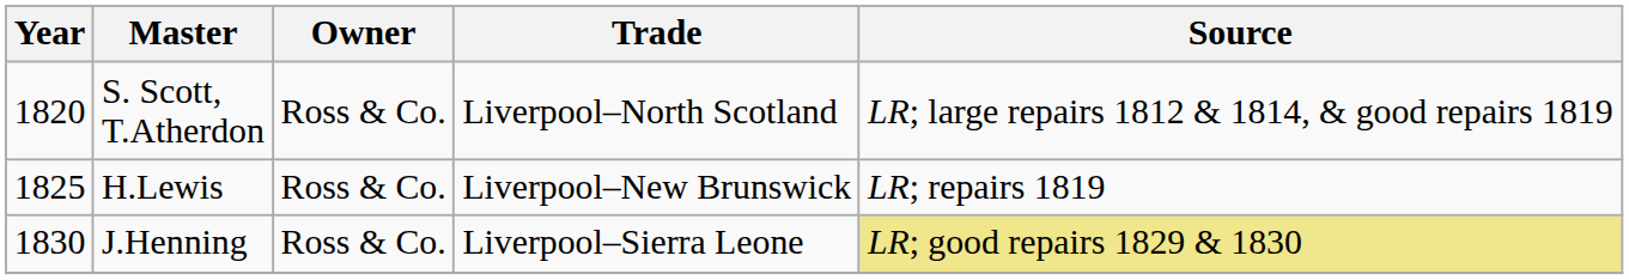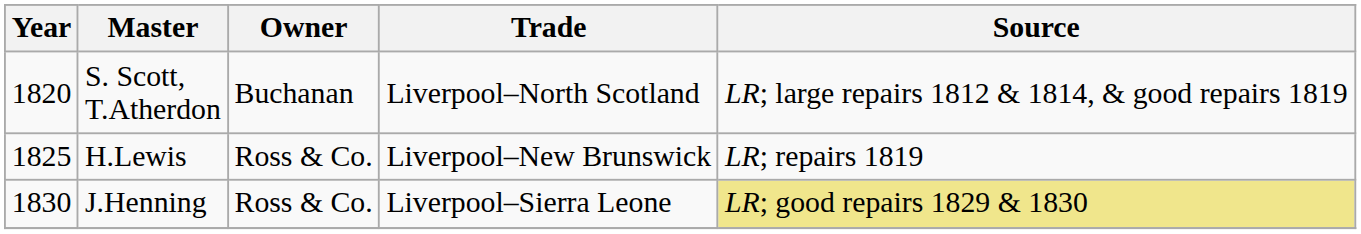 <table class="sortable wikitable">
 <tr>
 <th>Year</th>
 <th>Master</th>
 <th>Owner</th>
 <th>Trade</th>
 <th>Source</th>
 </tr>
 <tr>
 <td>1820</td>
 <td>S. Scott,<br>T.Atherdon</td>
-<td>Ross & Co.</td>
+<td>Buchanan</td>
 <td>Liverpool–North Scotland</td>
 <td><em>LR</em>; large repairs 1812 & 1814, & good repairs 1819</td>
 </tr>
 <tr>
 <td>1825</td>
 <td>H.Lewis</td>
 <td>Ross & Co.</td>
 <td>Liverpool–New Brunswick</td>
 <td><em>LR</em>; repairs 1819</td>
 </tr>
 <tr>
 <td>1830</td>
 <td>J.Henning</td>
 <td>Ross & Co.</td>
 <td>Liverpool–Sierra Leone</td>
 <td style="background: khaki;"><em>LR</em>; good repairs 1829 & 1830</td>
 </tr>
 <tr>
 </tr>
 </table>
